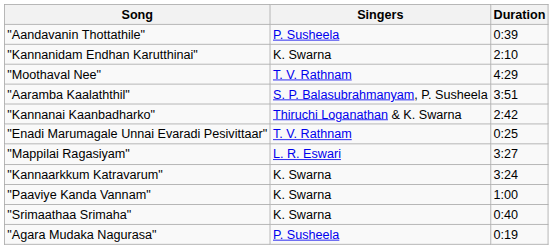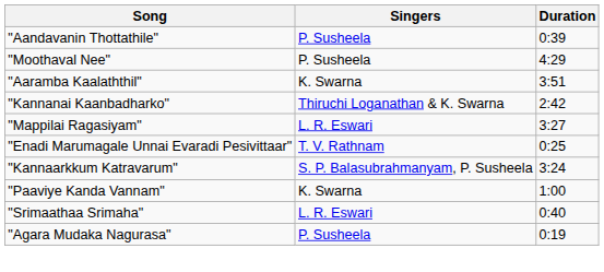 <table class="wikitable" style="font-size:95%;">
 <tr>
 <th>Song</th>
 <th>Singers</th>
 <th>Duration</th>
 </tr>
 <tr>
 <td>"Aandavanin Thottathile"</td>
 <td><a href='#'>P. Susheela</a></td>
 <td>0:39</td>
 </tr>
 <tr>
-<td>"Kannanidam Endhan Karutthinai"</td>
-<td>K. Swarna</td>
-<td>2:10</td>
-</tr>
-<tr>
 <td>"Moothaval Nee"</td>
-<td><a href='#'>T. V. Rathnam</a></td>
+<td>P. Susheela</td>
 <td>4:29</td>
 </tr>
 <tr>
 <td>"Aaramba Kaalaththil"</td>
-<td><a href='#'>S. P. Balasubrahmanyam</a>, P. Susheela</td>
+<td>K. Swarna</td>
 <td>3:51</td>
 </tr>
 <tr>
 <td>"Kannanai Kaanbadharko"</td>
 <td><a href='#'>Thiruchi Loganathan</a> & K. Swarna</td>
 <td>2:42</td>
 </tr>
 <tr>
+<td>"Mappilai Ragasiyam"</td>
+<td><a href='#'>L. R. Eswari</a></td>
+<td>3:27</td>
+</tr>
+<tr>
 <td>"Enadi Marumagale Unnai Evaradi Pesivittaar"</td>
 <td><a href='#'>T. V. Rathnam</a></td>
 <td>0:25</td>
 </tr>
 <tr>
-<td>"Mappilai Ragasiyam"</td>
-<td><a href='#'>L. R. Eswari</a></td>
-<td>3:27</td>
-</tr>
-<tr>
 <td>"Kannaarkkum Katravarum"</td>
-<td>K. Swarna</td>
+<td><a href='#'>S. P. Balasubrahmanyam</a>, P. Susheela</td>
 <td>3:24</td>
 </tr>
 <tr>
 <td>"Paaviye Kanda Vannam"</td>
 <td>K. Swarna</td>
 <td>1:00</td>
 </tr>
 <tr>
 <td>"Srimaathaa Srimaha"</td>
-<td>K. Swarna</td>
+<td><a href='#'>L. R. Eswari</a></td>
 <td>0:40</td>
 </tr>
 <tr>
 <td>"Agara Mudaka Nagurasa"</td>
 <td><a href='#'>P. Susheela</a></td>
 <td>0:19</td>
 </tr>
 </table>
